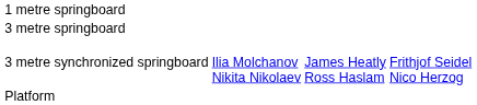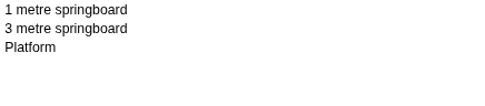 <table>
 <tr>
 <td>1 metre springboard<br></td>
 <td></td>
 <td></td>
 <td></td>
 </tr>
 <tr>
 <td>3 metre springboard<br></td>
 <td></td>
 <td></td>
 <td></td>
 </tr>
 <tr>
-<td>3 metre synchronized springboard <br></td>
-<td><br><a href='#'>Ilia Molchanov</a><br><a href='#'>Nikita Nikolaev</a></td>
-<td><br><a href='#'>James Heatly</a><br><a href='#'>Ross Haslam</a></td>
-<td><br><a href='#'>Frithjof Seidel</a><br><a href='#'>Nico Herzog</a></td>
-</tr>
-<tr>
 <td>Platform<br></td>
 <td></td>
 <td></td>
 <td></td>
 </tr>
 </table>
